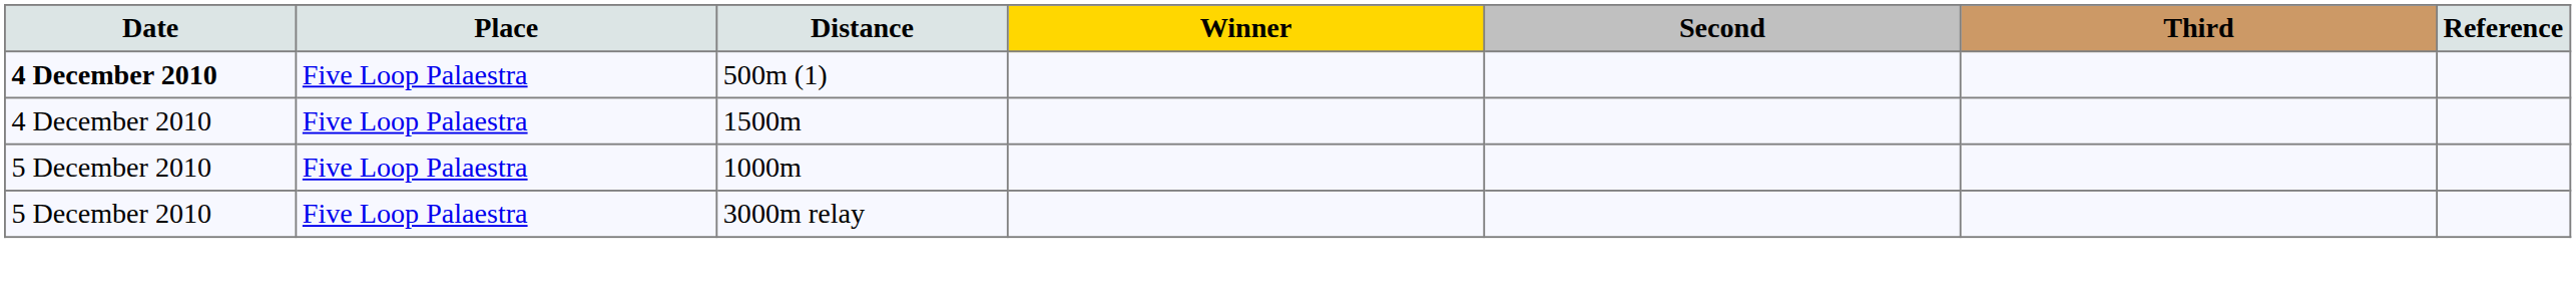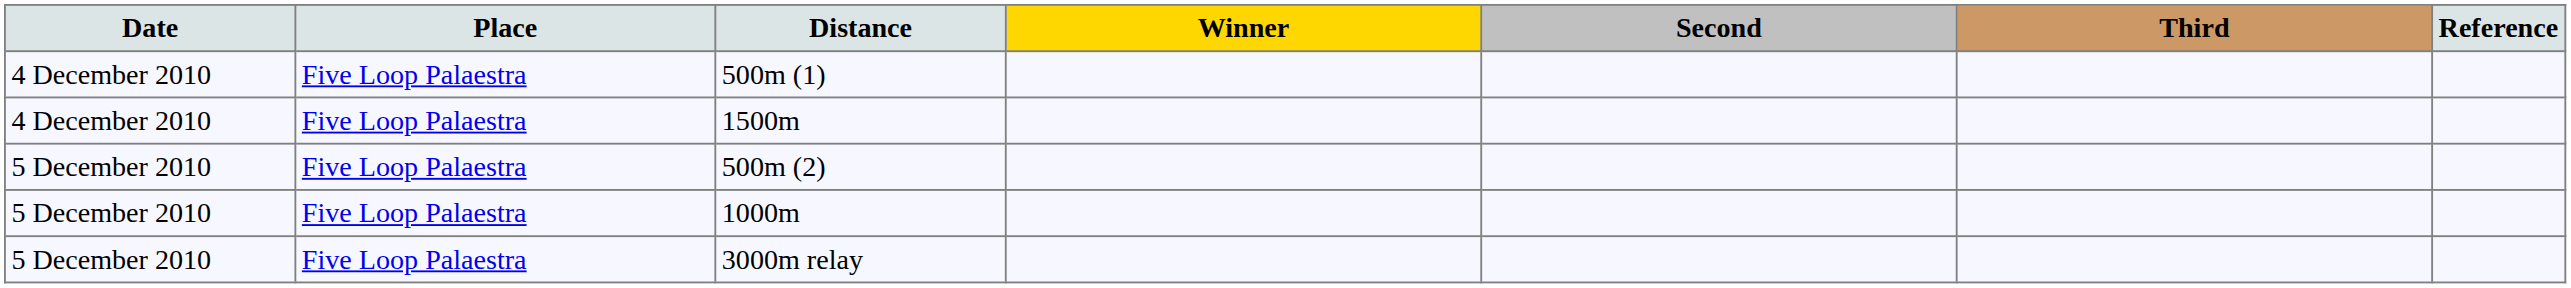 <table bgcolor="#f7f8ff" cellpadding="3" cellspacing="0" border="1" style="font-size: 95%; border: gray solid 1px; border-collapse: collapse;">
 <tr bgcolor="#CCCCCC">
 <td align="center" bgcolor="#DCE5E5" width="150"><strong>Date</strong></td>
 <td align="center" bgcolor="#DCE5E5" width="220"><strong>Place</strong></td>
 <td align="center" bgcolor="#DCE5E5" width="150"><strong>Distance</strong></td>
 <td align="center" bgcolor="gold" width="250"><strong>Winner</strong></td>
 <td align="center" bgcolor="silver" width="250"><strong>Second</strong></td>
 <td align="center" bgcolor="CC9966" width="250"><strong>Third</strong></td>
 <td align="center" bgcolor="#DCE5E5" width="30"><strong>Reference</strong></td>
 </tr>
 <tr align="left">
-<td><strong>4 December 2010</strong></td>
+<td>4 December 2010</td>
 <td><a href='#'>Five Loop Palaestra</a></td>
 <td>500m (1)</td>
 <td></td>
 <td></td>
 <td></td>
 <td></td>
 </tr>
 <tr align="left">
 <td>4 December 2010</td>
 <td><a href='#'>Five Loop Palaestra</a></td>
 <td>1500m</td>
+<td></td>
+<td></td>
+<td></td>
+<td></td>
+</tr>
+<tr align="left">
+<td>5 December 2010</td>
+<td><a href='#'>Five Loop Palaestra</a></td>
+<td>500m (2)</td>
 <td></td>
 <td></td>
 <td></td>
 <td></td>
 </tr>
 <tr align="left">
 <td>5 December 2010</td>
 <td><a href='#'>Five Loop Palaestra</a></td>
 <td>1000m</td>
 <td></td>
 <td></td>
 <td></td>
 <td></td>
 </tr>
 <tr align="left">
 <td>5 December 2010</td>
 <td><a href='#'>Five Loop Palaestra</a></td>
 <td>3000m relay</td>
 <td></td>
 <td></td>
 <td></td>
 <td></td>
 </tr>
 </table>
